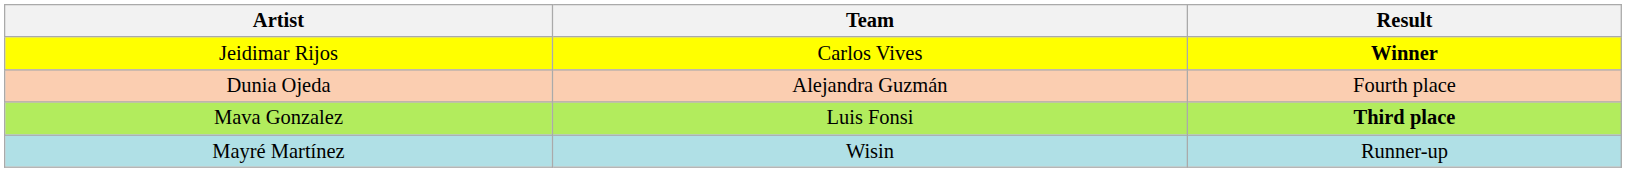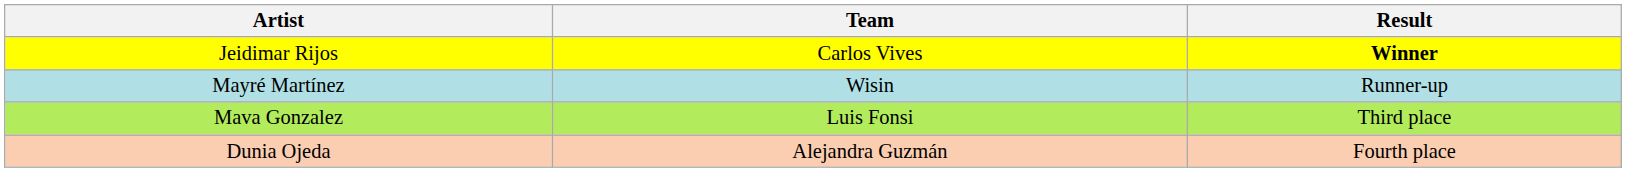 <table class="wikitable" style="text-align:center; width:100%;">
 <tr>
 <th>Artist</th>
 <th>Team</th>
 <th>Result</th>
 </tr>
 <tr style="background:yellow;">
 <td>Jeidimar Rijos</td>
 <td>Carlos Vives</td>
 <td><strong>Winner</strong></td>
 </tr>
+<tr style="background:#b0e0e6;">
+<td>Mayré Martínez</td>
+<td>Wisin</td>
+<td>Runner-up</td>
+</tr>
+<tr style="background:#b2ec5d;">
+<td>Mava Gonzalez</td>
+<td>Luis Fonsi</td>
+<td>Third place</td>
+</tr>
 <tr style="background:#fbceb1;">
 <td>Dunia Ojeda</td>
 <td>Alejandra Guzmán</td>
 <td>Fourth place</td>
 </tr>
-<tr style="background:#b2ec5d;">
-<td>Mava Gonzalez</td>
-<td>Luis Fonsi</td>
-<td><strong>Third place</strong></td>
-</tr>
-<tr style="background:#b0e0e6;">
-<td>Mayré Martínez</td>
-<td>Wisin</td>
-<td>Runner-up</td>
-</tr>
 </table>
